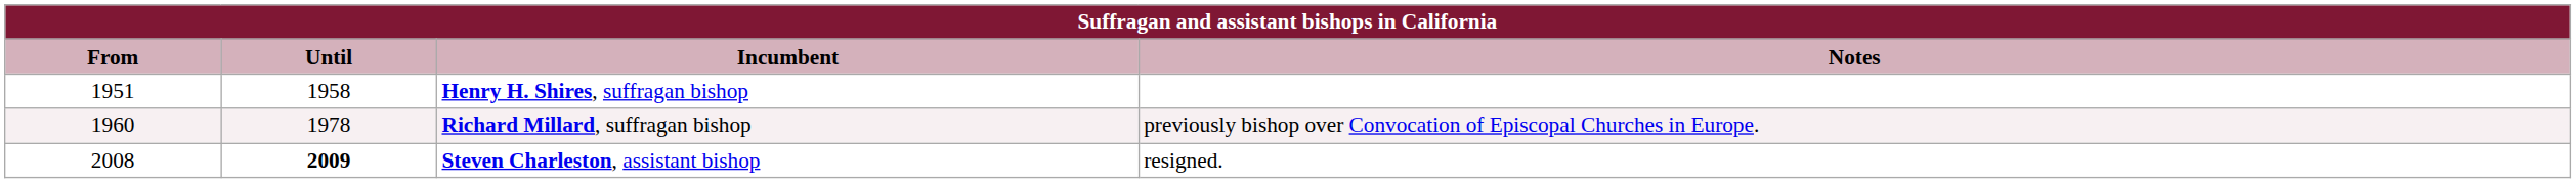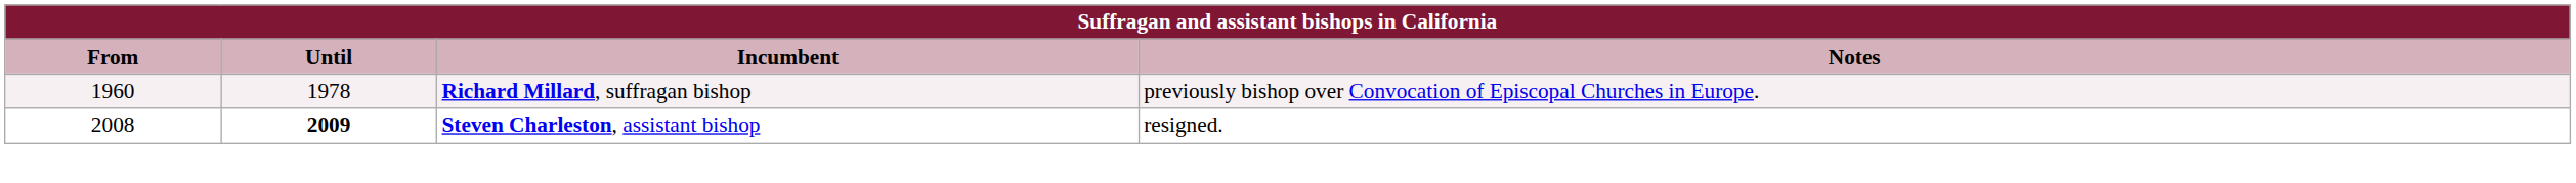 <table class="wikitable" style="width: 95%;">
 <tr>
 <th colspan="4" style="background-color: #7F1734; color: white;">Suffragan and assistant bishops in California</th>
 </tr>
 <tr>
 <th style="background-color: #D4B1BB; width: 8%;">From</th>
 <th style="background-color: #D4B1BB; width: 8%;">Until</th>
 <th style="background-color: #D4B1BB; width: 26%;">Incumbent</th>
 <th style="background-color: #D4B1BB; width: 53%;">Notes</th>
-</tr>
-<tr valign="top" style="background-color: white;">
-<td style="text-align: center;">1951</td>
-<td style="text-align: center;">1958</td>
-<td><strong><a href='#'>Henry H. Shires</a></strong>, <a href='#'>suffragan bishop</a></td>
-<td></td>
 </tr>
 <tr valign="top" style="background-color: #F7F0F2;">
 <td style="text-align: center;">1960</td>
 <td style="text-align: center;">1978</td>
 <td><strong><a href='#'>Richard Millard</a></strong>, suffragan bishop</td>
 <td>previously bishop over <a href='#'>Convocation of Episcopal Churches in Europe</a>.</td>
 </tr>
 <tr valign="top" style="background-color: white;">
 <td style="text-align: center;">2008</td>
 <td style="text-align: center;"><strong>2009</strong></td>
 <td><strong><a href='#'>Steven Charleston</a></strong>, <a href='#'>assistant bishop</a></td>
 <td>resigned.</td>
 </tr>
 </table>
